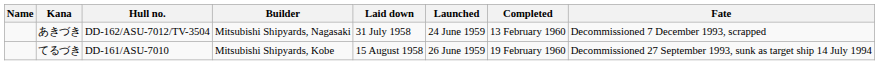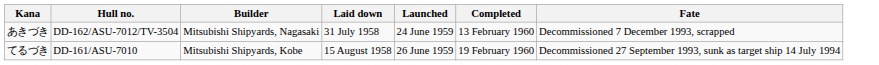 <table class="wikitable" style="font-size:90%;">
 <tr>
-<th>Name</th>
 <th>Kana</th>
 <th>Hull no.</th>
 <th>Builder</th>
 <th>Laid down</th>
 <th>Launched</th>
 <th>Completed</th>
 <th>Fate</th>
 </tr>
 <tr>
-<td></td>
 <td>あきづき</td>
 <td>DD-162/ASU-7012/TV-3504</td>
 <td>Mitsubishi Shipyards, Nagasaki</td>
 <td>31 July 1958</td>
 <td>24 June 1959</td>
 <td>13 February 1960</td>
 <td>Decommissioned 7 December 1993, scrapped</td>
 </tr>
 <tr>
-<td></td>
 <td>てるづき</td>
 <td>DD-161/ASU-7010</td>
 <td>Mitsubishi Shipyards, Kobe</td>
 <td>15 August 1958</td>
 <td>26 June 1959</td>
 <td>19 February 1960</td>
 <td>Decommissioned 27 September 1993, sunk as target ship 14 July 1994</td>
 </tr>
 </table>
